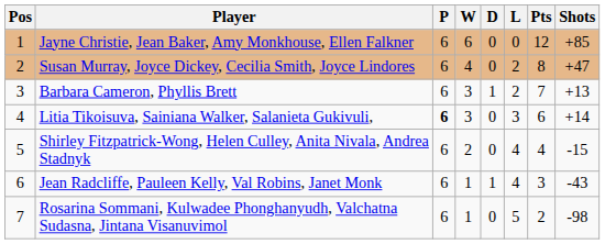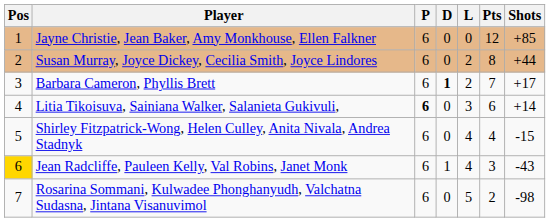 <table class="wikitable" style="font-size: 100%">
 <tr>
 <th width=20>Pos</th>
 <th width=600>Player</th>
 <th width=20>P</th>
-<th width=20>W</th>
 <th width=20>D</th>
 <th width=20>L</th>
 <th width=20>Pts</th>
 <th width=30>Shots</th>
 </tr>
 <tr align=center style="background: #E6B88A;">
 <td>1</td>
 <td align="left"> <a href='#'>Jayne Christie</a>, <a href='#'>Jean Baker</a>, <a href='#'>Amy Monkhouse</a>, <a href='#'>Ellen Falkner</a></td>
-<td>6</td>
 <td>6</td>
 <td>0</td>
 <td>0</td>
 <td>12</td>
 <td>+85</td>
 </tr>
 <tr align=center style="background: #E6B88A;">
 <td>2</td>
 <td align="left"> <a href='#'>Susan Murray</a>, <a href='#'>Joyce Dickey</a>, <a href='#'>Cecilia Smith</a>, <a href='#'>Joyce Lindores</a></td>
 <td>6</td>
-<td>4</td>
 <td>0</td>
 <td>2</td>
 <td>8</td>
-<td>+47</td>
+<td>+44</td>
 </tr>
 <tr align=center>
 <td>3</td>
 <td align="left"> <a href='#'>Barbara Cameron</a>, <a href='#'>Phyllis Brett</a></td>
 <td>6</td>
-<td>3</td>
-<td>1</td>
+<td><strong>1</strong></td>
 <td>2</td>
 <td>7</td>
-<td>+13</td>
+<td>+17</td>
 </tr>
 <tr align=center>
 <td>4</td>
 <td align="left"> <a href='#'>Litia Tikoisuva</a>, <a href='#'>Sainiana Walker</a>, <a href='#'>Salanieta Gukivuli</a>,</td>
 <td><strong>6</strong></td>
-<td>3</td>
 <td>0</td>
 <td>3</td>
 <td>6</td>
 <td>+14</td>
 </tr>
 <tr align=center>
 <td>5</td>
 <td align="left"> <a href='#'>Shirley Fitzpatrick-Wong</a>, <a href='#'>Helen Culley</a>, <a href='#'>Anita Nivala</a>, <a href='#'>Andrea Stadnyk</a></td>
 <td>6</td>
-<td>2</td>
 <td>0</td>
 <td>4</td>
 <td>4</td>
 <td>-15</td>
 </tr>
 <tr align=center>
-<td>6</td>
+<td style="background: gold;">6</td>
 <td align="left"> <a href='#'>Jean Radcliffe</a>, <a href='#'>Pauleen Kelly</a>, <a href='#'>Val Robins</a>, <a href='#'>Janet Monk</a></td>
 <td>6</td>
-<td>1</td>
 <td>1</td>
 <td>4</td>
 <td>3</td>
 <td>-43</td>
 </tr>
 <tr align=center>
 <td>7</td>
 <td align="left"> <a href='#'>Rosarina Sommani</a>, <a href='#'>Kulwadee Phonghanyudh</a>, <a href='#'>Valchatna Sudasna</a>, <a href='#'>Jintana Visanuvimol</a></td>
 <td>6</td>
-<td>1</td>
 <td>0</td>
 <td>5</td>
 <td>2</td>
 <td>-98</td>
 </tr>
 </table>
